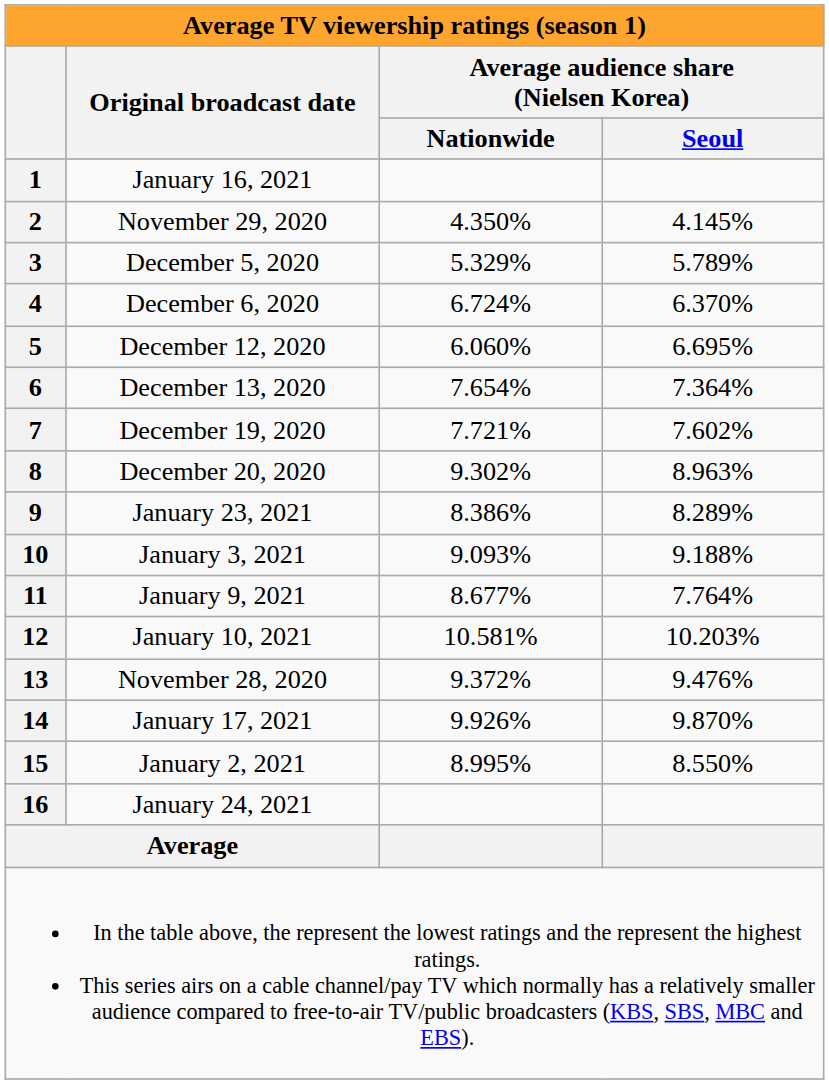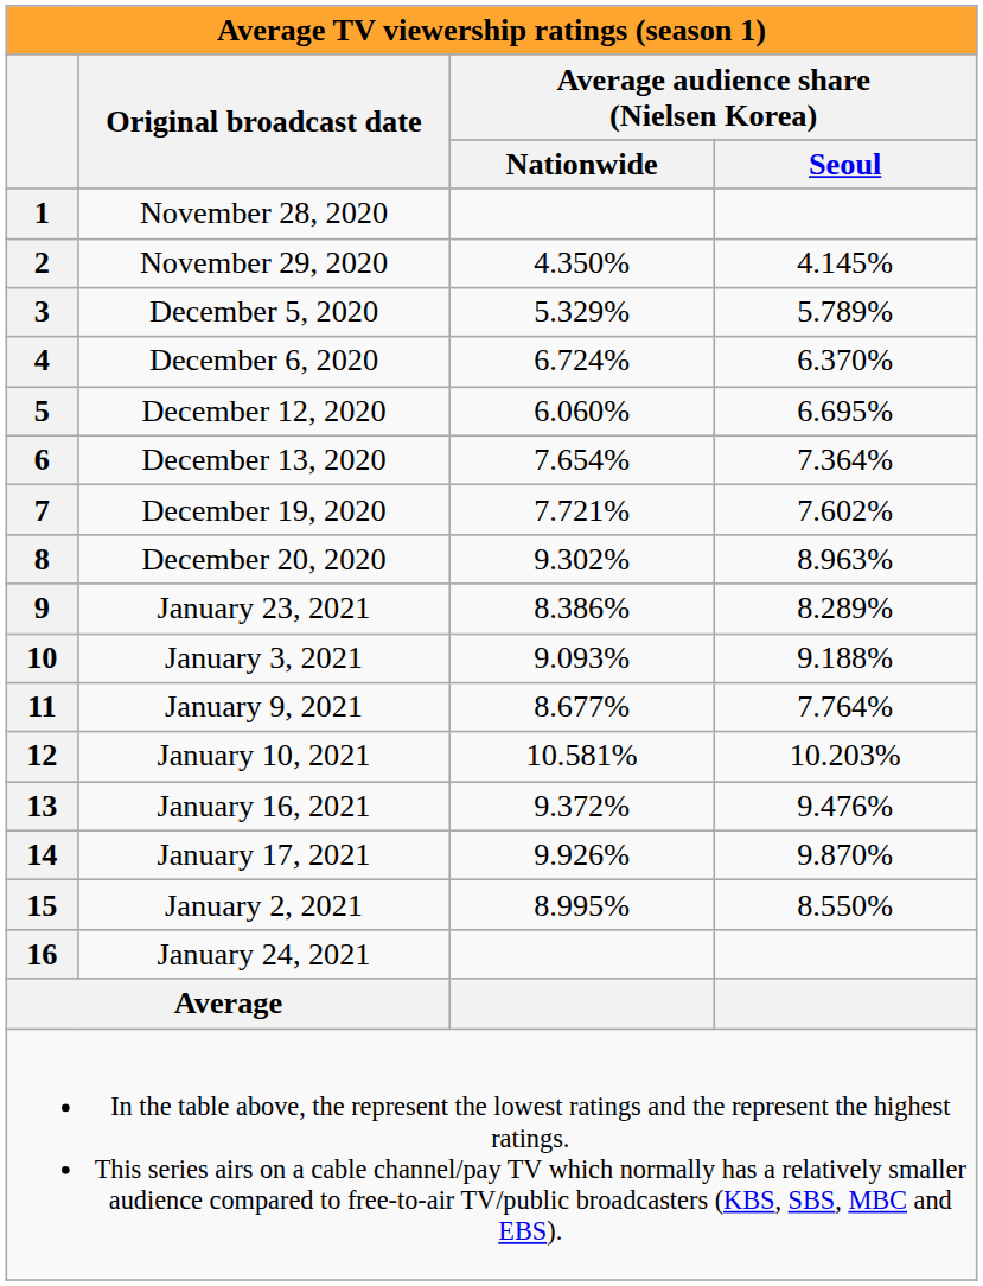 <table class="wikitable collapsible collapsed" style="text-align:center;max-width:500px; margin-left: auto; margin-right: auto; border: none;">
 <tr>
 <th colspan="7" style="background:#FEA530; text-align:center">Average TV viewership ratings (season 1)</th>
 </tr>
 <tr>
 <th rowspan="2"></th>
 <th rowspan="2">Original broadcast date</th>
 <th colspan="2">Average audience share<br>(Nielsen Korea)</th>
 </tr>
 <tr>
 <th scope="col" style="width:8em">Nationwide</th>
 <th scope="col" style="width:8em"><a href='#'>Seoul</a></th>
 </tr>
 <tr>
 <th scope="row">1</th>
-<td>January 16, 2021</td>
+<td>November 28, 2020</td>
 <td> </td>
 <td> </td>
 </tr>
 <tr>
 <th scope="row">2</th>
 <td>November 29, 2020</td>
 <td>4.350% </td>
 <td>4.145% </td>
 </tr>
 <tr>
 <th scope="row">3</th>
 <td>December 5, 2020</td>
 <td>5.329% </td>
 <td>5.789% </td>
 </tr>
 <tr>
 <th scope="row">4</th>
 <td>December 6, 2020</td>
 <td>6.724% </td>
 <td>6.370% </td>
 </tr>
 <tr>
 <th scope="row">5</th>
 <td>December 12, 2020</td>
 <td>6.060% </td>
 <td>6.695% </td>
 </tr>
 <tr>
 <th scope="row">6</th>
 <td>December 13, 2020</td>
 <td>7.654% </td>
 <td>7.364% </td>
 </tr>
 <tr>
 <th scope="row">7</th>
 <td>December 19, 2020</td>
 <td>7.721% </td>
 <td>7.602% </td>
 </tr>
 <tr>
 <th scope="row">8</th>
 <td>December 20, 2020</td>
 <td>9.302% </td>
 <td>8.963% </td>
 </tr>
 <tr>
 <th scope="row">9</th>
 <td>January 23, 2021</td>
 <td>8.386% </td>
 <td>8.289% </td>
 </tr>
 <tr>
 <th scope="row">10</th>
 <td>January 3, 2021</td>
 <td>9.093% </td>
 <td>9.188% </td>
 </tr>
 <tr>
 <th scope="row">11</th>
 <td>January 9, 2021</td>
 <td>8.677% </td>
 <td>7.764% </td>
 </tr>
 <tr>
 <th scope="row">12</th>
 <td>January 10, 2021</td>
 <td>10.581% </td>
 <td>10.203% </td>
 </tr>
 <tr>
 <th scope="row">13</th>
-<td>November 28, 2020</td>
+<td>January 16, 2021</td>
 <td>9.372% </td>
 <td>9.476% </td>
 </tr>
 <tr>
 <th scope="row">14</th>
 <td>January 17, 2021</td>
 <td>9.926% </td>
 <td>9.870% </td>
 </tr>
 <tr>
 <th scope="row">15</th>
 <td>January 2, 2021</td>
 <td>8.995% </td>
 <td>8.550% </td>
 </tr>
 <tr>
 <th scope="row">16</th>
 <td>January 24, 2021</td>
 <td> </td>
 <td> </td>
 </tr>
 <tr>
 <th colspan="2">Average</th>
 <th></th>
 <th></th>
 </tr>
 <tr>
 <td colspan="4" style="font-size:85%"><br><ul><li>In the table above, the <strong></strong> represent the lowest ratings and the <strong></strong> represent the highest ratings.</li><li>This series airs on a cable channel/pay TV which normally has a relatively smaller audience compared to free-to-air TV/public broadcasters (<a href='#'>KBS</a>, <a href='#'>SBS</a>, <a href='#'>MBC</a> and <a href='#'>EBS</a>).</li></ul></td>
 </tr>
 </table>
